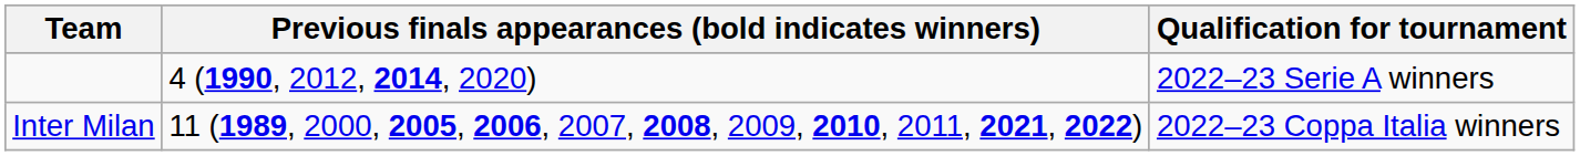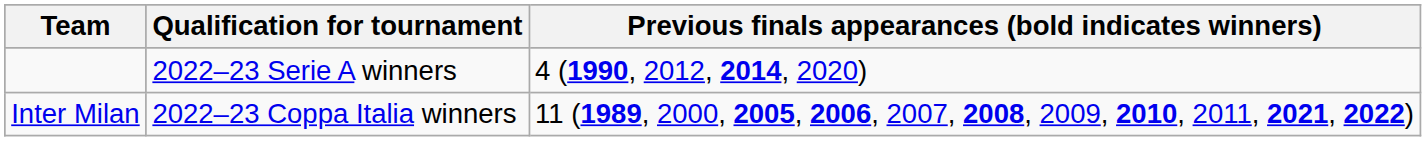 <table class="wikitable">
 <tr>
 <th>Team</th>
+<th>Qualification for tournament</th>
 <th>Previous finals appearances (bold indicates winners)</th>
-<th>Qualification for tournament</th>
 </tr>
 <tr>
 <td></td>
+<td><a href='#'>2022–23 Serie A</a> winners</td>
 <td>4 (<strong><a href='#'>1990</a></strong>, <a href='#'>2012</a>, <strong><a href='#'>2014</a></strong>, <a href='#'>2020</a>)</td>
-<td><a href='#'>2022–23 Serie A</a> winners</td>
 </tr>
 <tr>
 <td><a href='#'>Inter Milan</a></td>
+<td><a href='#'>2022–23 Coppa Italia</a> winners</td>
 <td>11 (<strong><a href='#'>1989</a></strong>, <a href='#'>2000</a>, <strong><a href='#'>2005</a></strong>, <strong><a href='#'>2006</a></strong>, <a href='#'>2007</a>, <strong><a href='#'>2008</a></strong>, <a href='#'>2009</a>, <strong><a href='#'>2010</a></strong>, <a href='#'>2011</a>, <strong><a href='#'>2021</a></strong>, <strong><a href='#'>2022</a></strong>)</td>
-<td><a href='#'>2022–23 Coppa Italia</a> winners</td>
 </tr>
 </table>
